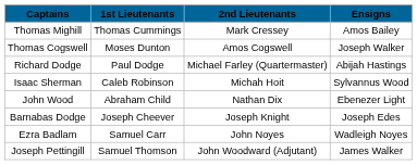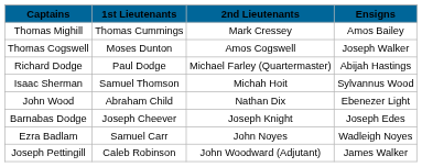 <table border="10" cellpadding="4" cellspacing="0" style="text-align: center; margin: 1em 1em 1em 0 auto; border: 1px #aaa solid; border-collapse: collapse; font-size: 95%;">
 <tr>
 </tr>
 <tr>
 </tr>
 <tr>
 </tr>
 <tr ---- bgcolor=#006699>
 <th><strong><span> Captains </span></strong></th>
 <th><strong><span> 1st Lieutenants </span></strong></th>
 <th><strong><span>  2nd Lieutenants  </span></strong></th>
 <th><strong><span> Ensigns </span></strong></th>
 </tr>
 <tr>
 <td>Thomas Mighill</td>
 <td>Thomas Cummings</td>
 <td>Mark Cressey</td>
 <td>Amos Bailey</td>
 </tr>
 <tr>
 <td>Thomas Cogswell</td>
 <td>Moses Dunton</td>
 <td>Amos Cogswell</td>
 <td>Joseph Walker</td>
 </tr>
 <tr>
 <td>Richard Dodge</td>
 <td>Paul Dodge</td>
 <td>Michael Farley (Quartermaster)</td>
 <td>Abijah Hastings</td>
 </tr>
 <tr>
 <td>Isaac Sherman</td>
-<td>Caleb Robinson</td>
+<td>Samuel Thomson</td>
 <td>Michah Hoit</td>
 <td>Sylvannus Wood</td>
 </tr>
 <tr>
 <td>John Wood</td>
 <td>Abraham Child</td>
 <td>Nathan Dix</td>
 <td>Ebenezer Light</td>
 </tr>
 <tr>
 <td>Barnabas Dodge</td>
 <td>Joseph Cheever</td>
 <td>Joseph Knight</td>
 <td>Joseph Edes</td>
 </tr>
 <tr>
 <td>Ezra Badlam</td>
 <td>Samuel Carr</td>
 <td>John Noyes</td>
 <td>Wadleigh Noyes</td>
 </tr>
 <tr>
 <td>Joseph Pettingill</td>
-<td>Samuel Thomson</td>
+<td>Caleb Robinson</td>
 <td>John Woodward (Adjutant)</td>
 <td>James Walker</td>
 </tr>
 </table>
